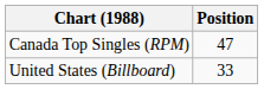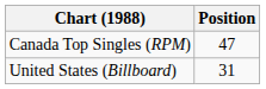 <table class="wikitable sortable">
 <tr>
 <th align="left">Chart (1988)</th>
 <th align="center">Position</th>
 </tr>
 <tr>
 <td>Canada Top Singles (<em>RPM</em>)</td>
 <td style="text-align:center;">47</td>
 </tr>
 <tr>
 <td>United States (<em>Billboard</em>)</td>
-<td style="text-align:center;">33</td>
+<td style="text-align:center;">31</td>
 </tr>
 </table>
